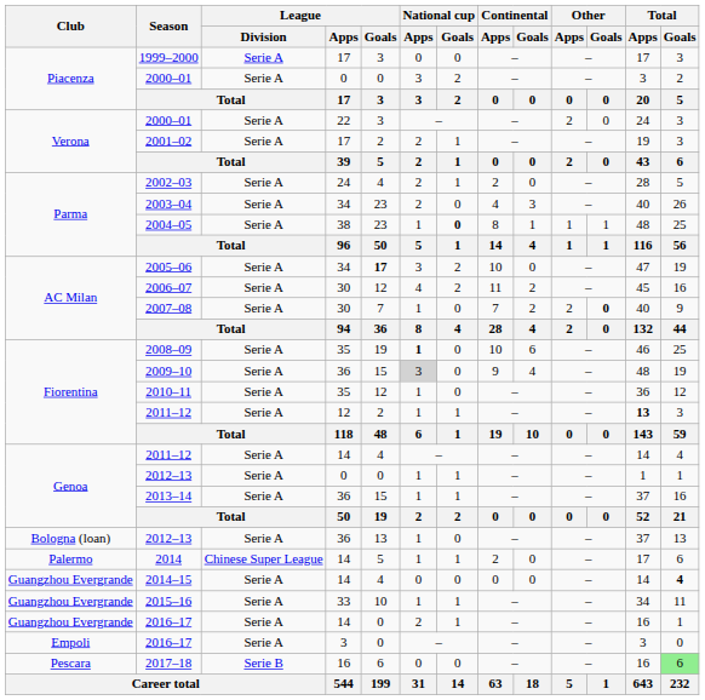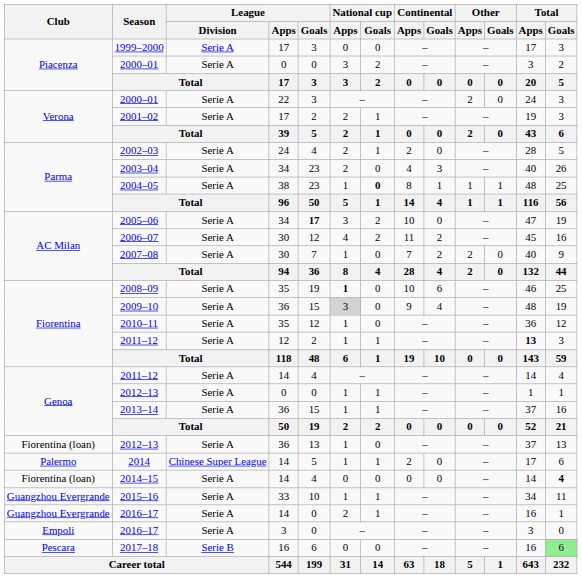 <table class="wikitable" style="text-align:center">
 <tr>
 <th rowspan="2">Club</th>
 <th rowspan="2">Season</th>
 <th colspan="3">League</th>
 <th colspan="2">National cup</th>
 <th colspan="2">Continental</th>
 <th colspan="2">Other</th>
 <th colspan="2">Total</th>
 </tr>
 <tr>
 <th>Division</th>
 <th>Apps</th>
 <th>Goals</th>
 <th>Apps</th>
 <th>Goals</th>
 <th>Apps</th>
 <th>Goals</th>
 <th>Apps</th>
 <th>Goals</th>
 <th>Apps</th>
 <th>Goals</th>
 </tr>
 <tr>
 <td rowspan="3"><a href='#'>Piacenza</a></td>
 <td><a href='#'>1999–2000</a></td>
 <td><a href='#'>Serie A</a></td>
 <td>17</td>
 <td>3</td>
 <td>0</td>
 <td>0</td>
 <td colspan="2">–</td>
 <td colspan="2">–</td>
 <td>17</td>
 <td>3</td>
 </tr>
 <tr>
 <td><a href='#'>2000–01</a></td>
 <td>Serie A</td>
 <td>0</td>
 <td>0</td>
 <td>3</td>
 <td>2</td>
 <td colspan="2">–</td>
 <td colspan="2">–</td>
 <td>3</td>
 <td>2</td>
 </tr>
 <tr>
 <th colspan="2">Total</th>
 <th>17</th>
 <th>3</th>
 <th>3</th>
 <th>2</th>
 <th>0</th>
 <th>0</th>
 <th>0</th>
 <th>0</th>
 <th>20</th>
 <th>5</th>
 </tr>
 <tr>
 <td rowspan="3"><a href='#'>Verona</a></td>
 <td><a href='#'>2000–01</a></td>
 <td>Serie A</td>
 <td>22</td>
 <td>3</td>
 <td colspan="2">–</td>
 <td colspan="2">–</td>
 <td>2</td>
 <td>0</td>
 <td>24</td>
 <td>3</td>
 </tr>
 <tr>
 <td><a href='#'>2001–02</a></td>
 <td>Serie A</td>
 <td>17</td>
 <td>2</td>
 <td>2</td>
 <td>1</td>
 <td colspan="2">–</td>
 <td colspan="2">–</td>
 <td>19</td>
 <td>3</td>
 </tr>
 <tr>
 <th colspan="2">Total</th>
 <th>39</th>
 <th>5</th>
 <th>2</th>
 <th>1</th>
 <th>0</th>
 <th>0</th>
 <th>2</th>
 <th>0</th>
 <th>43</th>
 <th>6</th>
 </tr>
 <tr>
 <td rowspan="4"><a href='#'>Parma</a></td>
 <td><a href='#'>2002–03</a></td>
 <td>Serie A</td>
 <td>24</td>
 <td>4</td>
 <td>2</td>
 <td>1</td>
 <td>2</td>
 <td>0</td>
 <td colspan="2">–</td>
 <td>28</td>
 <td>5</td>
 </tr>
 <tr>
 <td><a href='#'>2003–04</a></td>
 <td>Serie A</td>
 <td>34</td>
 <td>23</td>
 <td>2</td>
 <td>0</td>
 <td>4</td>
 <td>3</td>
 <td colspan="2">–</td>
 <td>40</td>
 <td>26</td>
 </tr>
 <tr>
 <td><a href='#'>2004–05</a></td>
 <td>Serie A</td>
 <td>38</td>
 <td>23</td>
 <td>1</td>
 <td><strong>0</strong></td>
 <td>8</td>
 <td>1</td>
 <td>1</td>
 <td>1</td>
 <td>48</td>
 <td>25</td>
 </tr>
 <tr>
 <th colspan="2">Total</th>
 <th>96</th>
 <th>50</th>
 <th>5</th>
 <th>1</th>
 <th>14</th>
 <th>4</th>
 <th>1</th>
 <th>1</th>
 <th>116</th>
 <th>56</th>
 </tr>
 <tr>
 <td rowspan="4"><a href='#'>AC Milan</a></td>
 <td><a href='#'>2005–06</a></td>
 <td>Serie A</td>
 <td>34</td>
 <td><strong>17</strong></td>
 <td>3</td>
 <td>2</td>
 <td>10</td>
 <td>0</td>
 <td colspan="2">–</td>
 <td>47</td>
 <td>19</td>
 </tr>
 <tr>
 <td><a href='#'>2006–07</a></td>
 <td>Serie A</td>
 <td>30</td>
 <td>12</td>
 <td>4</td>
 <td>2</td>
 <td>11</td>
 <td>2</td>
 <td colspan="2">–</td>
 <td>45</td>
 <td>16</td>
 </tr>
 <tr>
 <td><a href='#'>2007–08</a></td>
 <td>Serie A</td>
 <td>30</td>
 <td>7</td>
 <td>1</td>
 <td>0</td>
 <td>7</td>
 <td>2</td>
 <td>2</td>
-<td><strong>0</strong></td>
+<td>0</td>
 <td>40</td>
 <td>9</td>
 </tr>
 <tr>
 <th colspan="2">Total</th>
 <th>94</th>
 <th>36</th>
 <th>8</th>
 <th>4</th>
 <th>28</th>
 <th>4</th>
 <th>2</th>
 <th>0</th>
 <th>132</th>
 <th>44</th>
 </tr>
 <tr>
 <td rowspan="5"><a href='#'>Fiorentina</a></td>
 <td><a href='#'>2008–09</a></td>
 <td>Serie A</td>
 <td>35</td>
 <td>19</td>
 <td><strong>1</strong></td>
 <td>0</td>
 <td>10</td>
 <td>6</td>
 <td colspan="2">–</td>
 <td>46</td>
 <td>25</td>
 </tr>
 <tr>
 <td><a href='#'>2009–10</a></td>
 <td>Serie A</td>
 <td>36</td>
 <td>15</td>
 <td style="background: lightgrey;">3</td>
 <td>0</td>
 <td>9</td>
 <td>4</td>
 <td colspan="2">–</td>
 <td>48</td>
 <td>19</td>
 </tr>
 <tr>
 <td><a href='#'>2010–11</a></td>
 <td>Serie A</td>
 <td>35</td>
 <td>12</td>
 <td>1</td>
 <td>0</td>
 <td colspan="2">–</td>
 <td colspan="2">–</td>
 <td>36</td>
 <td>12</td>
 </tr>
 <tr>
 <td><a href='#'>2011–12</a></td>
 <td>Serie A</td>
 <td>12</td>
 <td>2</td>
 <td>1</td>
 <td>1</td>
 <td colspan="2">–</td>
 <td colspan="2">–</td>
 <td><strong>13</strong></td>
 <td>3</td>
 </tr>
 <tr>
 <th colspan="2">Total</th>
 <th>118</th>
 <th>48</th>
 <th>6</th>
 <th>1</th>
 <th>19</th>
 <th>10</th>
 <th>0</th>
 <th>0</th>
 <th>143</th>
 <th>59</th>
 </tr>
 <tr>
 <td rowspan="4"><a href='#'>Genoa</a></td>
 <td><a href='#'>2011–12</a></td>
 <td>Serie A</td>
 <td>14</td>
 <td>4</td>
 <td colspan="2">–</td>
 <td colspan="2">–</td>
 <td colspan="2">–</td>
 <td>14</td>
 <td>4</td>
 </tr>
 <tr>
 <td><a href='#'>2012–13</a></td>
 <td>Serie A</td>
 <td>0</td>
 <td>0</td>
 <td>1</td>
 <td>1</td>
 <td colspan="2">–</td>
 <td colspan="2">–</td>
 <td>1</td>
 <td>1</td>
 </tr>
 <tr>
 <td><a href='#'>2013–14</a></td>
 <td>Serie A</td>
 <td>36</td>
 <td>15</td>
 <td>1</td>
 <td>1</td>
 <td colspan="2">–</td>
 <td colspan="2">–</td>
 <td>37</td>
 <td>16</td>
 </tr>
 <tr>
 <th colspan="2">Total</th>
 <th>50</th>
 <th>19</th>
 <th>2</th>
 <th>2</th>
 <th>0</th>
 <th>0</th>
 <th>0</th>
 <th>0</th>
 <th>52</th>
 <th>21</th>
 </tr>
 <tr>
-<td><a href='#'>Bologna</a> (loan)</td>
+<td>Fiorentina (loan)</td>
 <td><a href='#'>2012–13</a></td>
 <td>Serie A</td>
 <td>36</td>
 <td>13</td>
 <td>1</td>
 <td>0</td>
 <td colspan="2">–</td>
 <td colspan="2">–</td>
 <td>37</td>
 <td>13</td>
 </tr>
 <tr>
 <td><a href='#'>Palermo</a></td>
 <td><a href='#'>2014</a></td>
 <td><a href='#'>Chinese Super League</a></td>
 <td>14</td>
 <td>5</td>
 <td>1</td>
 <td>1</td>
 <td>2</td>
 <td>0</td>
 <td colspan="2">–</td>
 <td>17</td>
 <td>6</td>
 </tr>
 <tr>
-<td><a href='#'>Guangzhou Evergrande</a></td>
+<td>Fiorentina (loan)</td>
 <td><a href='#'>2014–15</a></td>
 <td>Serie A</td>
 <td>14</td>
 <td>4</td>
 <td>0</td>
 <td>0</td>
 <td>0</td>
 <td>0</td>
 <td colspan="2">–</td>
 <td>14</td>
 <td><strong>4</strong></td>
 </tr>
 <tr>
 <td><a href='#'>Guangzhou Evergrande</a></td>
 <td><a href='#'>2015–16</a></td>
 <td>Serie A</td>
 <td>33</td>
 <td>10</td>
 <td>1</td>
 <td>1</td>
 <td colspan="2">–</td>
 <td colspan="2">–</td>
 <td>34</td>
 <td>11</td>
 </tr>
 <tr>
 <td><a href='#'>Guangzhou Evergrande</a></td>
 <td><a href='#'>2016–17</a></td>
 <td>Serie A</td>
 <td>14</td>
 <td>0</td>
 <td>2</td>
 <td>1</td>
 <td colspan="2">–</td>
 <td colspan="2">–</td>
 <td>16</td>
 <td>1</td>
 </tr>
 <tr>
 <td><a href='#'>Empoli</a></td>
 <td><a href='#'>2016–17</a></td>
 <td>Serie A</td>
 <td>3</td>
 <td>0</td>
 <td colspan="2">–</td>
 <td colspan="2">–</td>
 <td colspan="2">–</td>
 <td>3</td>
 <td>0</td>
 </tr>
 <tr>
 <td><a href='#'>Pescara</a></td>
 <td><a href='#'>2017–18</a></td>
 <td><a href='#'>Serie B</a></td>
 <td>16</td>
 <td>6</td>
 <td>0</td>
 <td>0</td>
 <td colspan="2">–</td>
 <td colspan="2">–</td>
 <td>16</td>
 <td style="background: lightgreen;">6</td>
 </tr>
 <tr>
 <th colspan=3>Career total</th>
 <th>544</th>
 <th>199</th>
 <th>31</th>
 <th>14</th>
 <th>63</th>
 <th>18</th>
 <th>5</th>
 <th>1</th>
 <th>643</th>
 <th>232</th>
 </tr>
 </table>
